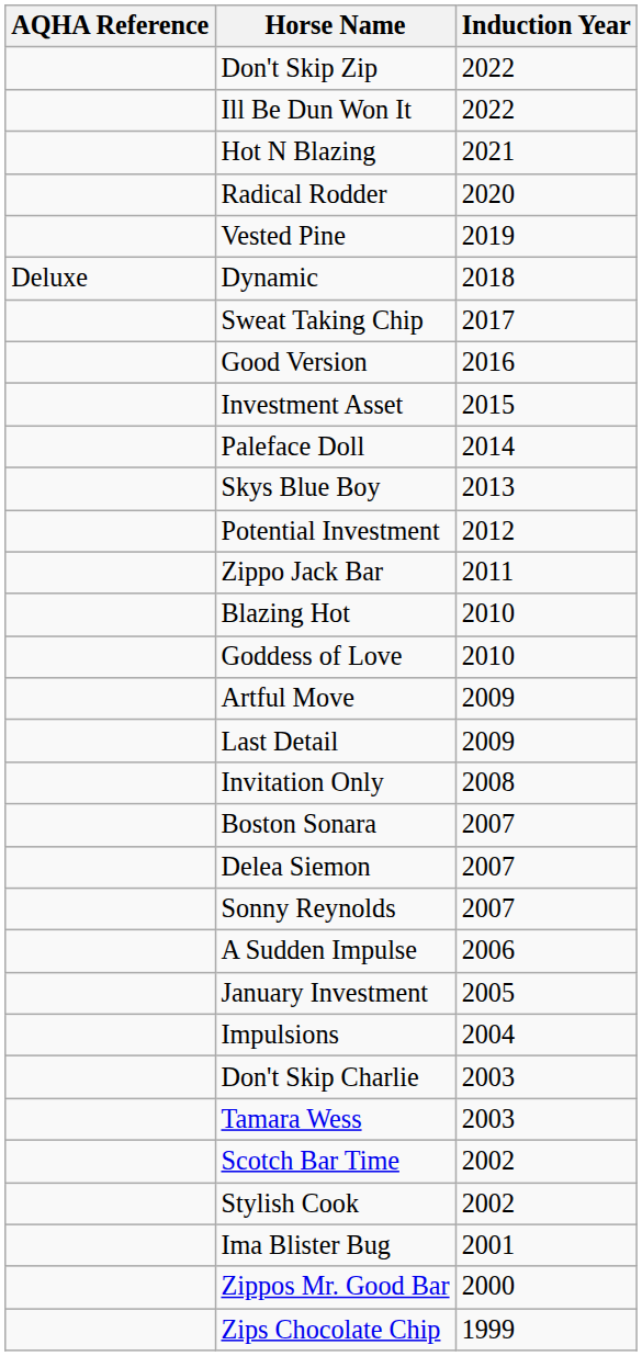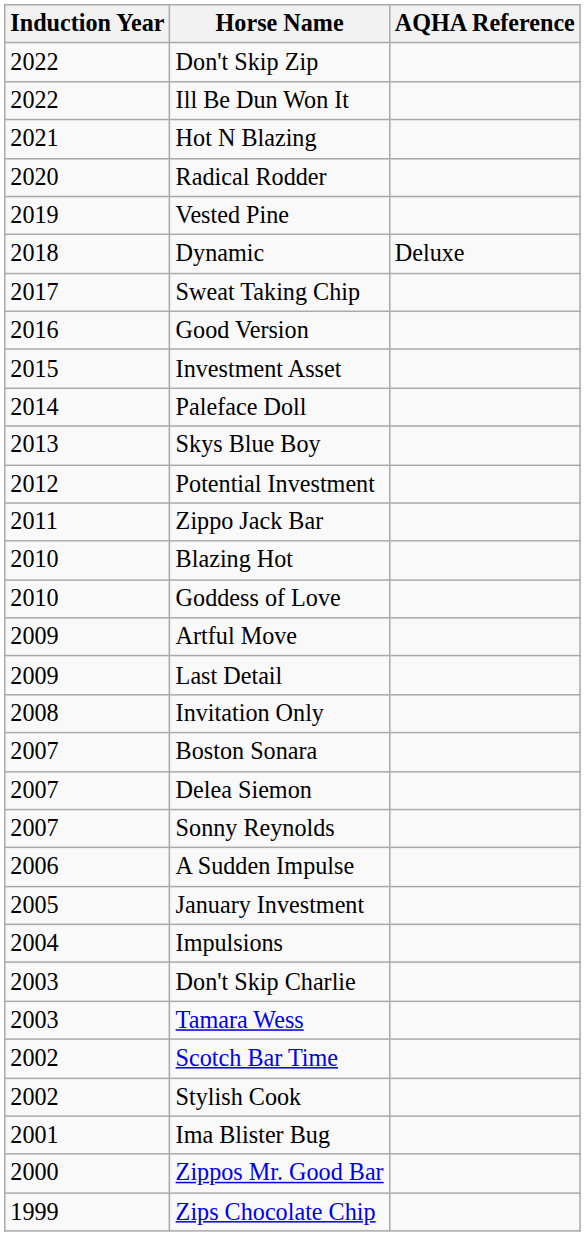 <table class="wikitable">
 <tr>
+<th>Induction Year</th>
+<th>Horse Name</th>
 <th>AQHA Reference</th>
-<th>Horse Name</th>
-<th>Induction Year</th>
 </tr>
 <tr>
+<td>2022</td>
+<td>Don't Skip Zip</td>
 <td></td>
-<td>Don't Skip Zip</td>
-<td>2022</td>
 </tr>
 <tr>
+<td>2022</td>
+<td>Ill Be Dun Won It</td>
 <td></td>
-<td>Ill Be Dun Won It</td>
-<td>2022</td>
 </tr>
 <tr>
+<td>2021</td>
+<td>Hot N Blazing</td>
 <td></td>
-<td>Hot N Blazing</td>
-<td>2021</td>
 </tr>
 <tr>
+<td>2020</td>
+<td>Radical Rodder</td>
 <td></td>
-<td>Radical Rodder</td>
-<td>2020</td>
 </tr>
 <tr>
+<td>2019</td>
+<td>Vested Pine</td>
 <td></td>
-<td>Vested Pine</td>
-<td>2019</td>
 </tr>
 <tr>
+<td>2018</td>
+<td>Dynamic</td>
 <td>Deluxe</td>
-<td>Dynamic</td>
-<td>2018</td>
 </tr>
 <tr>
+<td>2017</td>
+<td>Sweat Taking Chip</td>
 <td></td>
-<td>Sweat Taking Chip</td>
-<td>2017</td>
 </tr>
 <tr>
+<td>2016</td>
+<td>Good Version</td>
 <td></td>
-<td>Good Version</td>
-<td>2016</td>
 </tr>
 <tr>
+<td>2015</td>
+<td>Investment Asset</td>
 <td></td>
-<td>Investment Asset</td>
-<td>2015</td>
 </tr>
 <tr>
+<td>2014</td>
+<td>Paleface Doll</td>
 <td></td>
-<td>Paleface Doll</td>
-<td>2014</td>
 </tr>
 <tr>
+<td>2013</td>
+<td>Skys Blue Boy</td>
 <td></td>
-<td>Skys Blue Boy</td>
-<td>2013</td>
 </tr>
 <tr>
+<td>2012</td>
+<td>Potential Investment</td>
 <td></td>
-<td>Potential Investment</td>
-<td>2012</td>
 </tr>
 <tr>
+<td>2011</td>
+<td>Zippo Jack Bar</td>
 <td></td>
-<td>Zippo Jack Bar</td>
-<td>2011</td>
 </tr>
 <tr>
+<td>2010</td>
+<td>Blazing Hot</td>
 <td></td>
-<td>Blazing Hot</td>
-<td>2010</td>
 </tr>
 <tr>
+<td>2010</td>
+<td>Goddess of Love</td>
 <td></td>
-<td>Goddess of Love</td>
-<td>2010</td>
 </tr>
 <tr>
+<td>2009</td>
+<td>Artful Move</td>
 <td></td>
-<td>Artful Move</td>
-<td>2009</td>
 </tr>
 <tr>
+<td>2009</td>
+<td>Last Detail</td>
 <td></td>
-<td>Last Detail</td>
-<td>2009</td>
 </tr>
 <tr>
+<td>2008</td>
+<td>Invitation Only</td>
 <td></td>
-<td>Invitation Only</td>
-<td>2008</td>
 </tr>
 <tr>
+<td>2007</td>
+<td>Boston Sonara</td>
 <td></td>
-<td>Boston Sonara</td>
-<td>2007</td>
 </tr>
 <tr>
+<td>2007</td>
+<td>Delea Siemon</td>
 <td></td>
-<td>Delea Siemon</td>
-<td>2007</td>
 </tr>
 <tr>
+<td>2007</td>
+<td>Sonny Reynolds</td>
 <td></td>
-<td>Sonny Reynolds</td>
-<td>2007</td>
 </tr>
 <tr>
+<td>2006</td>
+<td>A Sudden Impulse</td>
 <td></td>
-<td>A Sudden Impulse</td>
-<td>2006</td>
 </tr>
 <tr>
+<td>2005</td>
+<td>January Investment</td>
 <td></td>
-<td>January Investment</td>
-<td>2005</td>
 </tr>
 <tr>
+<td>2004</td>
+<td>Impulsions</td>
 <td></td>
-<td>Impulsions</td>
-<td>2004</td>
 </tr>
 <tr>
+<td>2003</td>
+<td>Don't Skip Charlie</td>
 <td></td>
-<td>Don't Skip Charlie</td>
-<td>2003</td>
 </tr>
 <tr>
+<td>2003</td>
+<td><a href='#'>Tamara Wess</a></td>
 <td></td>
-<td><a href='#'>Tamara Wess</a></td>
-<td>2003</td>
 </tr>
 <tr>
+<td>2002</td>
+<td><a href='#'>Scotch Bar Time</a></td>
 <td></td>
-<td><a href='#'>Scotch Bar Time</a></td>
-<td>2002</td>
 </tr>
 <tr>
+<td>2002</td>
+<td>Stylish Cook</td>
 <td></td>
-<td>Stylish Cook</td>
-<td>2002</td>
 </tr>
 <tr>
+<td>2001</td>
+<td>Ima Blister Bug</td>
 <td></td>
-<td>Ima Blister Bug</td>
-<td>2001</td>
 </tr>
 <tr>
+<td>2000</td>
+<td><a href='#'>Zippos Mr. Good Bar</a></td>
 <td></td>
-<td><a href='#'>Zippos Mr. Good Bar</a></td>
-<td>2000</td>
 </tr>
 <tr>
+<td>1999</td>
+<td><a href='#'>Zips Chocolate Chip</a></td>
 <td></td>
-<td><a href='#'>Zips Chocolate Chip</a></td>
-<td>1999</td>
 </tr>
 </table>
